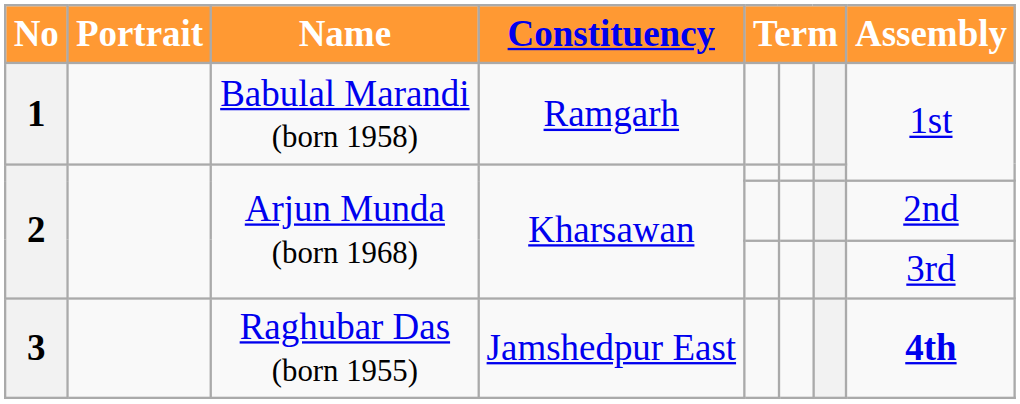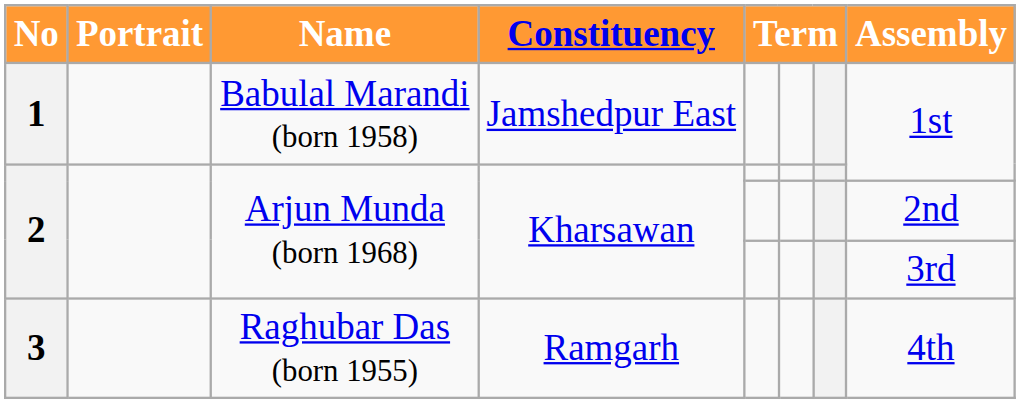 <table class="wikitable">
 <tr>
 <th style="background-color:#FF9933; color:white">No</th>
 <th style="background-color:#FF9933; color:white">Portrait</th>
 <th style="background-color:#FF9933; color:white">Name</th>
 <th style="background-color:#FF9933; color:white"><a href='#'>Constituency</a></th>
 <th colspan="3" style="background-color:#FF9933; color:white">Term</th>
 <th style="background-color:#FF9933; color:white">Assembly</th>
 </tr>
 <tr style="text-align:center;">
 <th>1</th>
 <td></td>
 <td><a href='#'>Babulal Marandi</a><br><small>(born 1958)</small></td>
-<td><a href='#'>Ramgarh</a></td>
+<td><a href='#'>Jamshedpur East</a></td>
 <td></td>
 <td></td>
 <th></th>
 <td rowspan="2"><a href='#'>1st</a></td>
 </tr>
 <tr style="text-align:center;">
 <th rowspan="3">2</th>
 <td rowspan="3"></td>
 <td rowspan="3"><a href='#'>Arjun Munda</a><br><small>(born 1968)</small></td>
 <td rowspan="3"><a href='#'>Kharsawan</a></td>
 <td></td>
 <td></td>
 <th></th>
 </tr>
 <tr style="text-align:center;">
 <td></td>
 <td></td>
 <th></th>
 <td><a href='#'>2nd</a></td>
 </tr>
 <tr style="text-align:center;">
 <td></td>
 <td></td>
 <th></th>
 <td><a href='#'>3rd</a></td>
 </tr>
 <tr style="text-align:center;">
 <th>3</th>
 <td></td>
 <td><a href='#'>Raghubar Das</a><br><small>(born 1955)</small></td>
-<td><a href='#'>Jamshedpur East</a></td>
+<td><a href='#'>Ramgarh</a></td>
 <td></td>
 <td></td>
 <th></th>
-<td><strong><a href='#'>4th</a></strong></td>
+<td><a href='#'>4th</a></td>
 </tr>
 </table>
